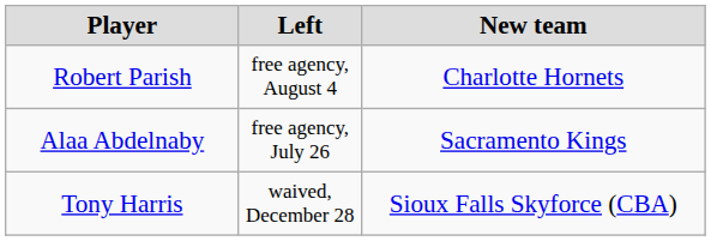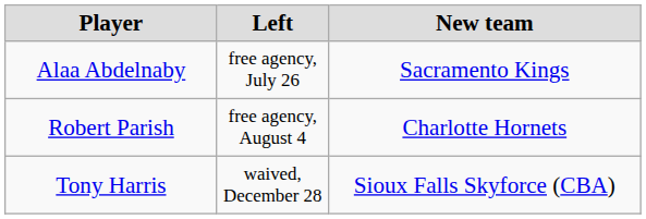 <table class="wikitable" style="text-align: center">
 <tr align="center"  bgcolor="#dddddd">
 <td style="width:140px"><strong>Player</strong></td>
 <td style="width:70px"><strong>Left</strong></td>
 <td style="width:210px"><strong>New team</strong></td>
 </tr>
 <tr style="height:40px">
+<td><a href='#'>Alaa Abdelnaby</a></td>
+<td style="font-size: 80%">free agency, July 26</td>
+<td><a href='#'>Sacramento Kings</a></td>
+</tr>
+<tr style="height:40px">
 <td><a href='#'>Robert Parish</a></td>
 <td style="font-size: 80%">free agency, August 4</td>
 <td><a href='#'>Charlotte Hornets</a></td>
-</tr>
-<tr style="height:40px">
-<td><a href='#'>Alaa Abdelnaby</a></td>
-<td style="font-size: 80%">free agency, July 26</td>
-<td><a href='#'>Sacramento Kings</a></td>
 </tr>
 <tr style="height:40px">
 <td><a href='#'>Tony Harris</a></td>
 <td style="font-size: 80%">waived, December 28</td>
 <td><a href='#'>Sioux Falls Skyforce</a> (<a href='#'>CBA</a>)</td>
 </tr>
 </table>
